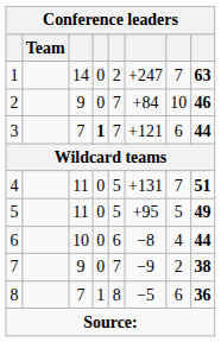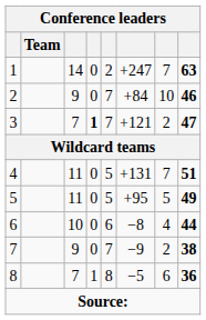 <table class="wikitable" style="float:right; margin-left:15px; text-align:center; line-height:120%;">
 <tr>
 <th colspan="8">Conference leaders</th>
 </tr>
 <tr>
 <th></th>
 <th>Team</th>
 <th></th>
 <th></th>
 <th></th>
 <th></th>
 <th></th>
 <th></th>
 </tr>
 <tr>
 <td>1</td>
 <td style="text-align:left"></td>
 <td>14</td>
 <td>0</td>
 <td>2</td>
 <td>+247</td>
 <td>7</td>
 <td><strong>63</strong></td>
 </tr>
 <tr>
 <td>2</td>
 <td style="text-align:left"></td>
 <td>9</td>
 <td>0</td>
 <td>7</td>
 <td>+84</td>
 <td>10</td>
 <td><strong>46</strong></td>
 </tr>
 <tr>
 <td>3</td>
 <td style="text-align:left"></td>
 <td>7</td>
 <td><strong>1</strong></td>
 <td>7</td>
 <td>+121</td>
-<td>6</td>
-<td><strong>44</strong></td>
+<td>2</td>
+<td><strong>47</strong></td>
 </tr>
 <tr>
 <th colspan="8">Wildcard teams</th>
 </tr>
 <tr>
 <td>4</td>
 <td style="text-align:left"></td>
 <td>11</td>
 <td>0</td>
 <td>5</td>
 <td>+131</td>
 <td>7</td>
 <td><strong>51</strong></td>
 </tr>
 <tr>
 <td>5</td>
 <td style="text-align:left"></td>
 <td>11</td>
 <td>0</td>
 <td>5</td>
 <td>+95</td>
 <td>5</td>
 <td><strong>49</strong></td>
 </tr>
 <tr>
 <td>6</td>
 <td style="text-align:left"></td>
 <td>10</td>
 <td>0</td>
 <td>6</td>
 <td>−8</td>
 <td>4</td>
 <td><strong>44</strong></td>
 </tr>
 <tr>
 <td>7</td>
 <td style="text-align:left"></td>
 <td>9</td>
 <td>0</td>
 <td>7</td>
 <td>−9</td>
 <td>2</td>
 <td><strong>38</strong></td>
 </tr>
 <tr>
 <td>8</td>
 <td style="text-align:left"></td>
 <td>7</td>
 <td>1</td>
 <td>8</td>
 <td>−5</td>
 <td>6</td>
 <td><strong>36</strong></td>
 </tr>
 <tr>
 <td colspan="8"><strong>Source:</strong> </td>
 </tr>
 </table>
